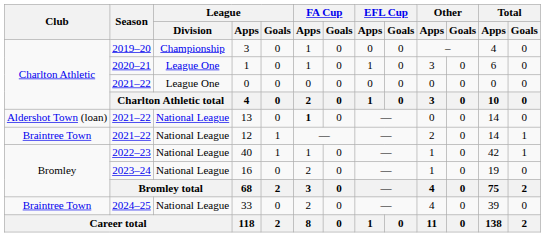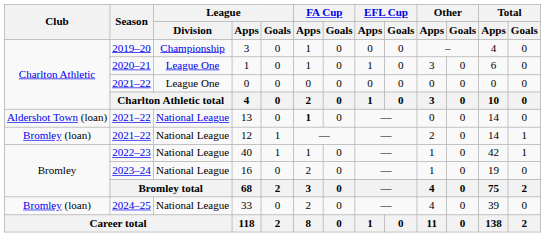 <table class="wikitable" style="text-align: center;">
 <tr>
 <th rowspan="2">Club</th>
 <th rowspan="2">Season</th>
 <th colspan="3">League</th>
 <th colspan="2"><a href='#'>FA Cup</a></th>
 <th colspan="2"><a href='#'>EFL Cup</a></th>
 <th colspan="2">Other</th>
 <th colspan="2">Total</th>
 </tr>
 <tr>
 <th>Division</th>
 <th>Apps</th>
 <th>Goals</th>
 <th>Apps</th>
 <th>Goals</th>
 <th>Apps</th>
 <th>Goals</th>
 <th>Apps</th>
 <th>Goals</th>
 <th>Apps</th>
 <th>Goals</th>
 </tr>
 <tr>
 <td rowspan="4"><a href='#'>Charlton Athletic</a></td>
 <td><a href='#'>2019–20</a></td>
 <td><a href='#'>Championship</a></td>
 <td>3</td>
 <td>0</td>
 <td>1</td>
 <td>0</td>
 <td>0</td>
 <td>0</td>
 <td colspan="2">–</td>
 <td>4</td>
 <td>0</td>
 </tr>
 <tr>
 <td><a href='#'>2020–21</a></td>
 <td><a href='#'>League One</a></td>
 <td>1</td>
 <td>0</td>
 <td>1</td>
 <td>0</td>
 <td>1</td>
 <td>0</td>
 <td>3</td>
 <td>0</td>
 <td>6</td>
 <td>0</td>
 </tr>
 <tr>
 <td><a href='#'>2021–22</a></td>
 <td>League One</td>
 <td>0</td>
 <td>0</td>
 <td>0</td>
 <td>0</td>
 <td>0</td>
 <td>0</td>
 <td>0</td>
 <td>0</td>
 <td>0</td>
 <td>0</td>
 </tr>
 <tr>
 <th colspan="2">Charlton Athletic total</th>
 <th>4</th>
 <th>0</th>
 <th>2</th>
 <th>0</th>
 <th>1</th>
 <th>0</th>
 <th>3</th>
 <th>0</th>
 <th>10</th>
 <th>0</th>
 </tr>
 <tr>
 <td><a href='#'>Aldershot Town</a> (loan)</td>
 <td><a href='#'>2021–22</a></td>
 <td><a href='#'>National League</a></td>
 <td>13</td>
 <td>0</td>
 <td><strong>1</strong></td>
 <td>0</td>
 <td colspan="2">—</td>
 <td>0</td>
 <td>0</td>
 <td>14</td>
 <td>0</td>
 </tr>
 <tr>
-<td><a href='#'>Braintree Town</a></td>
+<td><a href='#'>Bromley</a> (loan)</td>
 <td><a href='#'>2021–22</a></td>
 <td>National League</td>
 <td>12</td>
 <td>1</td>
 <td colspan="2">—</td>
 <td colspan="2">—</td>
 <td>2</td>
 <td>0</td>
 <td>14</td>
 <td>1</td>
 </tr>
 <tr>
 <td rowspan="3">Bromley</td>
 <td><a href='#'>2022–23</a></td>
 <td>National League</td>
 <td>40</td>
 <td>1</td>
 <td>1</td>
 <td>0</td>
 <td colspan="2">—</td>
 <td>1</td>
 <td>0</td>
 <td>42</td>
 <td>1</td>
 </tr>
 <tr>
 <td><a href='#'>2023–24</a></td>
 <td>National League</td>
 <td>16</td>
 <td>0</td>
 <td>2</td>
 <td>0</td>
 <td colspan="2">—</td>
 <td>1</td>
 <td>0</td>
 <td>19</td>
 <td>0</td>
 </tr>
 <tr>
 <th colspan="2">Bromley total</th>
 <th>68</th>
 <th>2</th>
 <th>3</th>
 <th>0</th>
 <th colspan="2">—</th>
 <th>4</th>
 <th>0</th>
 <th>75</th>
 <th>2</th>
 </tr>
 <tr>
-<td><a href='#'>Braintree Town</a></td>
+<td><a href='#'>Bromley</a> (loan)</td>
 <td><a href='#'>2024–25</a></td>
 <td>National League</td>
 <td>33</td>
 <td>0</td>
 <td>2</td>
 <td>0</td>
 <td colspan="2">—</td>
 <td>4</td>
 <td>0</td>
 <td>39</td>
 <td>0</td>
 </tr>
 <tr>
 <th colspan="3">Career total</th>
 <th>118</th>
 <th>2</th>
 <th>8</th>
 <th>0</th>
 <th>1</th>
 <th>0</th>
 <th>11</th>
 <th>0</th>
 <th>138</th>
 <th>2</th>
 </tr>
 </table>
